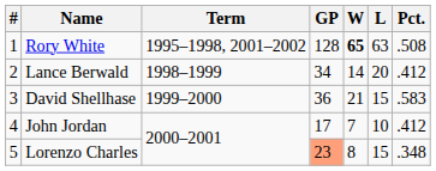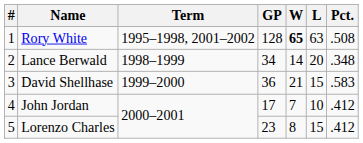 <table class="wikitable">
 <tr>
 <th>#</th>
 <th>Name</th>
 <th>Term</th>
 <th>GP</th>
 <th>W</th>
 <th>L</th>
 <th>Pct.</th>
 </tr>
 <tr>
 <td>1</td>
 <td><a href='#'>Rory White</a></td>
 <td>1995–1998, 2001–2002</td>
 <td>128</td>
 <td><strong>65</strong></td>
 <td>63</td>
 <td>.508</td>
 </tr>
 <tr>
 <td>2</td>
 <td>Lance Berwald</td>
 <td>1998–1999</td>
 <td>34</td>
 <td>14</td>
 <td>20</td>
-<td>.412</td>
+<td>.348</td>
 </tr>
 <tr>
 <td>3</td>
 <td>David Shellhase</td>
 <td>1999–2000</td>
 <td>36</td>
 <td>21</td>
 <td>15</td>
 <td>.583</td>
 </tr>
 <tr>
 <td>4</td>
 <td>John Jordan</td>
 <td rowspan="2">2000–2001</td>
 <td>17</td>
 <td>7</td>
 <td>10</td>
 <td>.412</td>
 </tr>
 <tr>
 <td>5</td>
 <td>Lorenzo Charles</td>
-<td style="background: lightsalmon;">23</td>
+<td>23</td>
 <td>8</td>
 <td>15</td>
-<td>.348</td>
+<td>.412</td>
 </tr>
 </table>
